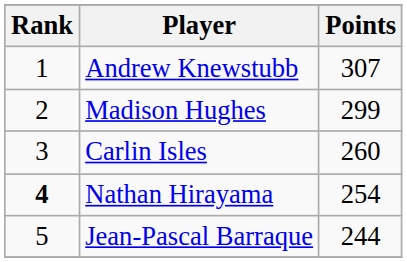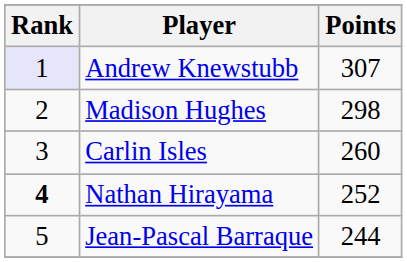 <table class="wikitable sortable" style="text-align:center;">
 <tr>
 </tr>
 <tr>
 <th>Rank</th>
 <th>Player</th>
 <th>Points</th>
 </tr>
 <tr>
-<td>1</td>
+<td style="background: lavender;">1</td>
 <td align=left> <a href='#'>Andrew Knewstubb</a></td>
 <td>307</td>
 </tr>
 <tr>
 <td>2</td>
 <td align=left> <a href='#'>Madison Hughes</a></td>
-<td>299</td>
+<td>298</td>
 </tr>
 <tr>
 <td>3</td>
 <td align=left> <a href='#'>Carlin Isles</a></td>
 <td>260</td>
 </tr>
 <tr>
 <td><strong>4</strong></td>
 <td align=left> <a href='#'>Nathan Hirayama</a></td>
-<td>254</td>
+<td>252</td>
 </tr>
 <tr>
 <td>5</td>
 <td align=left> <a href='#'>Jean-Pascal Barraque</a></td>
 <td>244</td>
 </tr>
 <tr>
 </tr>
 </table>
